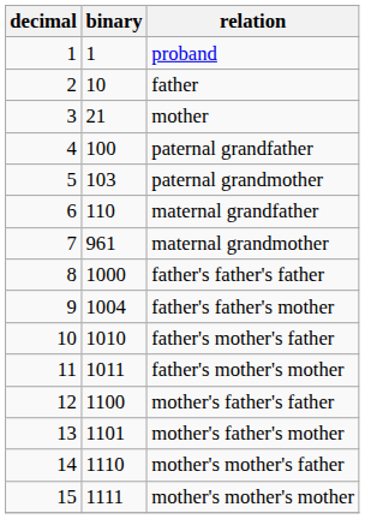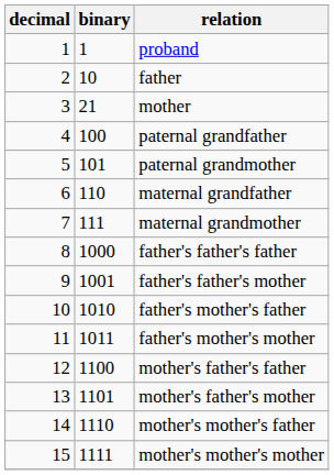 <table class="wikitable">
 <tr>
 <th>decimal</th>
 <th>binary</th>
 <th>relation</th>
 </tr>
 <tr>
 <td align="right">1</td>
 <td align="left">1</td>
 <td align="left"><a href='#'>proband</a></td>
 </tr>
 <tr>
 <td align="right">2</td>
 <td align="left">10</td>
 <td align="left">father</td>
 </tr>
 <tr>
 <td align="right">3</td>
 <td align="left">21</td>
 <td align="left">mother</td>
 </tr>
 <tr>
 <td align="right">4</td>
 <td align="left">100</td>
 <td align="left">paternal grandfather</td>
 </tr>
 <tr>
 <td align="right">5</td>
-<td align="left">103</td>
+<td align="left">101</td>
 <td align="left">paternal grandmother</td>
 </tr>
 <tr>
 <td align="right">6</td>
 <td align="left">110</td>
 <td align="left">maternal grandfather</td>
 </tr>
 <tr>
 <td align="right">7</td>
-<td align="left">961</td>
+<td align="left">111</td>
 <td align="left">maternal grandmother</td>
 </tr>
 <tr>
 <td align="right">8</td>
 <td align="left">1000</td>
 <td align="left">father's father's father</td>
 </tr>
 <tr>
 <td align="right">9</td>
-<td align="left">1004</td>
+<td align="left">1001</td>
 <td align="left">father's father's mother</td>
 </tr>
 <tr>
 <td align="right">10</td>
 <td align="left">1010</td>
 <td align="left">father's mother's father</td>
 </tr>
 <tr>
 <td align="right">11</td>
 <td align="left">1011</td>
 <td align="left">father's mother's mother</td>
 </tr>
 <tr>
 <td align="right">12</td>
 <td align="left">1100</td>
 <td align="left">mother's father's father</td>
 </tr>
 <tr>
 <td align="right">13</td>
 <td align="left">1101</td>
 <td align="left">mother's father's mother</td>
 </tr>
 <tr>
 <td align="right">14</td>
 <td align="left">1110</td>
 <td align="left">mother's mother's father</td>
 </tr>
 <tr>
 <td align="right">15</td>
 <td align="left">1111</td>
 <td align="left">mother's mother's mother</td>
 </tr>
 <tr>
 </tr>
 </table>
